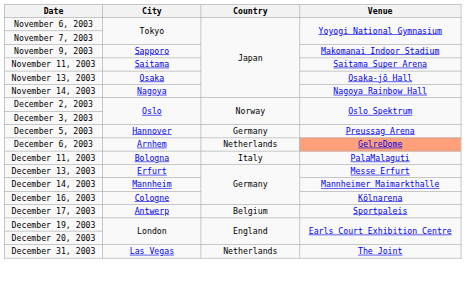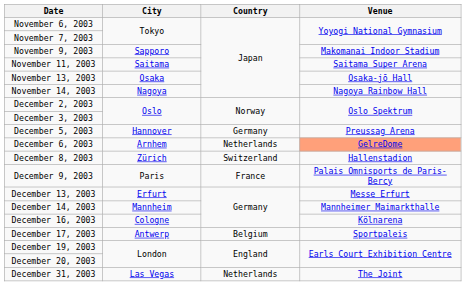 <table class="wikitable plainrowheaders" style="text-align:center;">
 <tr>
 <th style="width:150px;">Date</th>
 <th style="width:150px;">City</th>
 <th style="width:150px;">Country</th>
 <th style="width:250px;">Venue</th>
 </tr>
 <tr>
 <td>November 6, 2003</td>
 <td rowspan="2">Tokyo</td>
 <td rowspan="6">Japan</td>
 <td rowspan="2"><a href='#'>Yoyogi National Gymnasium</a></td>
 </tr>
 <tr>
 <td>November 7, 2003</td>
 </tr>
 <tr>
 <td>November 9, 2003</td>
 <td><a href='#'>Sapporo</a></td>
 <td><a href='#'>Makomanai Indoor Stadium</a></td>
 </tr>
 <tr>
 <td>November 11, 2003</td>
 <td><a href='#'>Saitama</a></td>
 <td><a href='#'>Saitama Super Arena</a></td>
 </tr>
 <tr>
 <td>November 13, 2003</td>
 <td><a href='#'>Osaka</a></td>
 <td><a href='#'>Osaka-jō Hall</a></td>
 </tr>
 <tr>
 <td>November 14, 2003</td>
 <td><a href='#'>Nagoya</a></td>
 <td><a href='#'>Nagoya Rainbow Hall</a></td>
 </tr>
 <tr>
 <td>December 2, 2003</td>
 <td rowspan="2"><a href='#'>Oslo</a></td>
 <td rowspan="2">Norway</td>
 <td rowspan="2"><a href='#'>Oslo Spektrum</a></td>
 </tr>
 <tr>
 <td>December 3, 2003</td>
 </tr>
 <tr>
 <td>December 5, 2003</td>
 <td><a href='#'>Hannover</a></td>
 <td>Germany</td>
 <td><a href='#'>Preussag Arena</a></td>
 </tr>
 <tr>
 <td>December 6, 2003</td>
 <td><a href='#'>Arnhem</a></td>
 <td>Netherlands</td>
 <td style="background: lightsalmon;"><a href='#'>GelreDome</a></td>
 </tr>
 <tr>
-<td>December 11, 2003</td>
-<td><a href='#'>Bologna</a></td>
-<td>Italy</td>
-<td><a href='#'>PalaMalaguti</a></td>
+<td>December 8, 2003</td>
+<td><a href='#'>Zürich</a></td>
+<td>Switzerland</td>
+<td><a href='#'>Hallenstadion</a></td>
+</tr>
+<tr>
+<td>December 9, 2003</td>
+<td>Paris</td>
+<td>France</td>
+<td><a href='#'>Palais Omnisports de Paris-Bercy</a></td>
 </tr>
 <tr>
 <td>December 13, 2003</td>
 <td><a href='#'>Erfurt</a></td>
 <td rowspan="3">Germany</td>
 <td><a href='#'>Messe Erfurt</a></td>
 </tr>
 <tr>
 <td>December 14, 2003</td>
 <td><a href='#'>Mannheim</a></td>
 <td><a href='#'>Mannheimer Maimarkthalle</a></td>
 </tr>
 <tr>
 <td>December 16, 2003</td>
 <td><a href='#'>Cologne</a></td>
 <td><a href='#'>Kölnarena</a></td>
 </tr>
 <tr>
 <td>December 17, 2003</td>
 <td><a href='#'>Antwerp</a></td>
 <td>Belgium</td>
 <td><a href='#'>Sportpaleis</a></td>
 </tr>
 <tr>
 <td>December 19, 2003</td>
 <td rowspan="2">London</td>
 <td rowspan="2">England</td>
 <td rowspan="2"><a href='#'>Earls Court Exhibition Centre</a></td>
 </tr>
 <tr>
 <td>December 20, 2003</td>
 </tr>
 <tr>
 <td>December 31, 2003</td>
 <td><a href='#'>Las Vegas</a></td>
 <td>Netherlands</td>
 <td><a href='#'>The Joint</a></td>
 </tr>
 </table>
